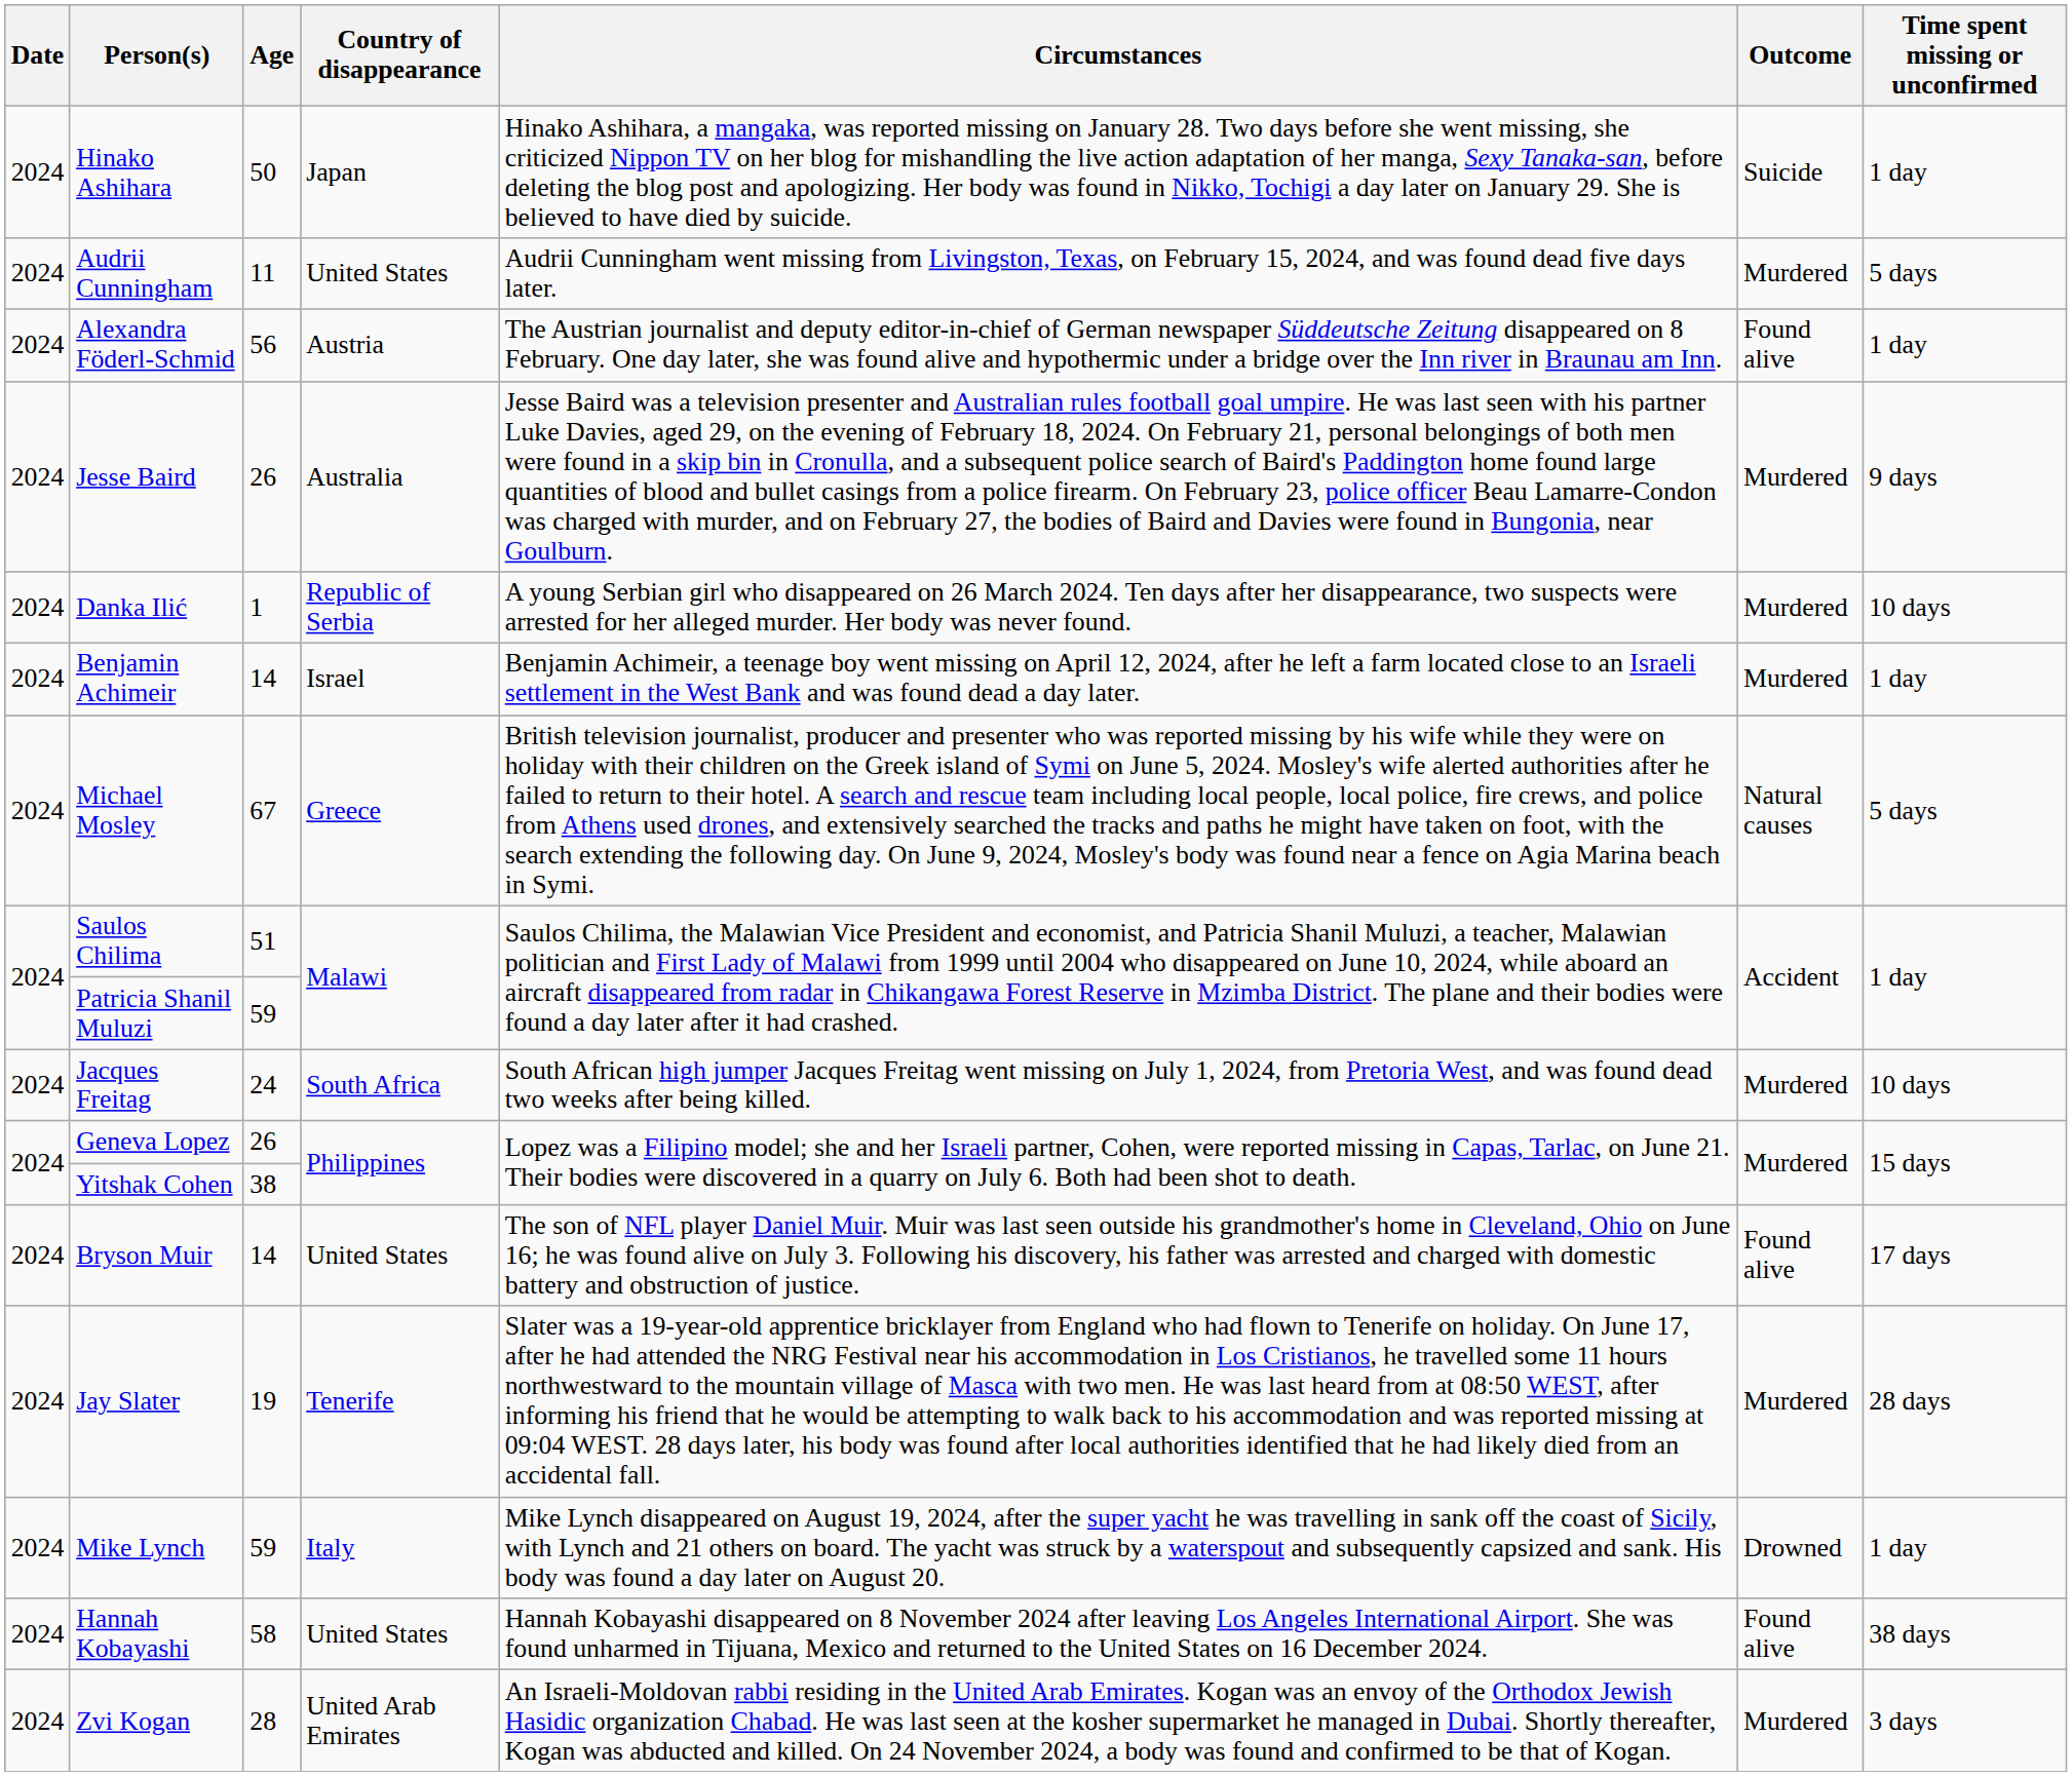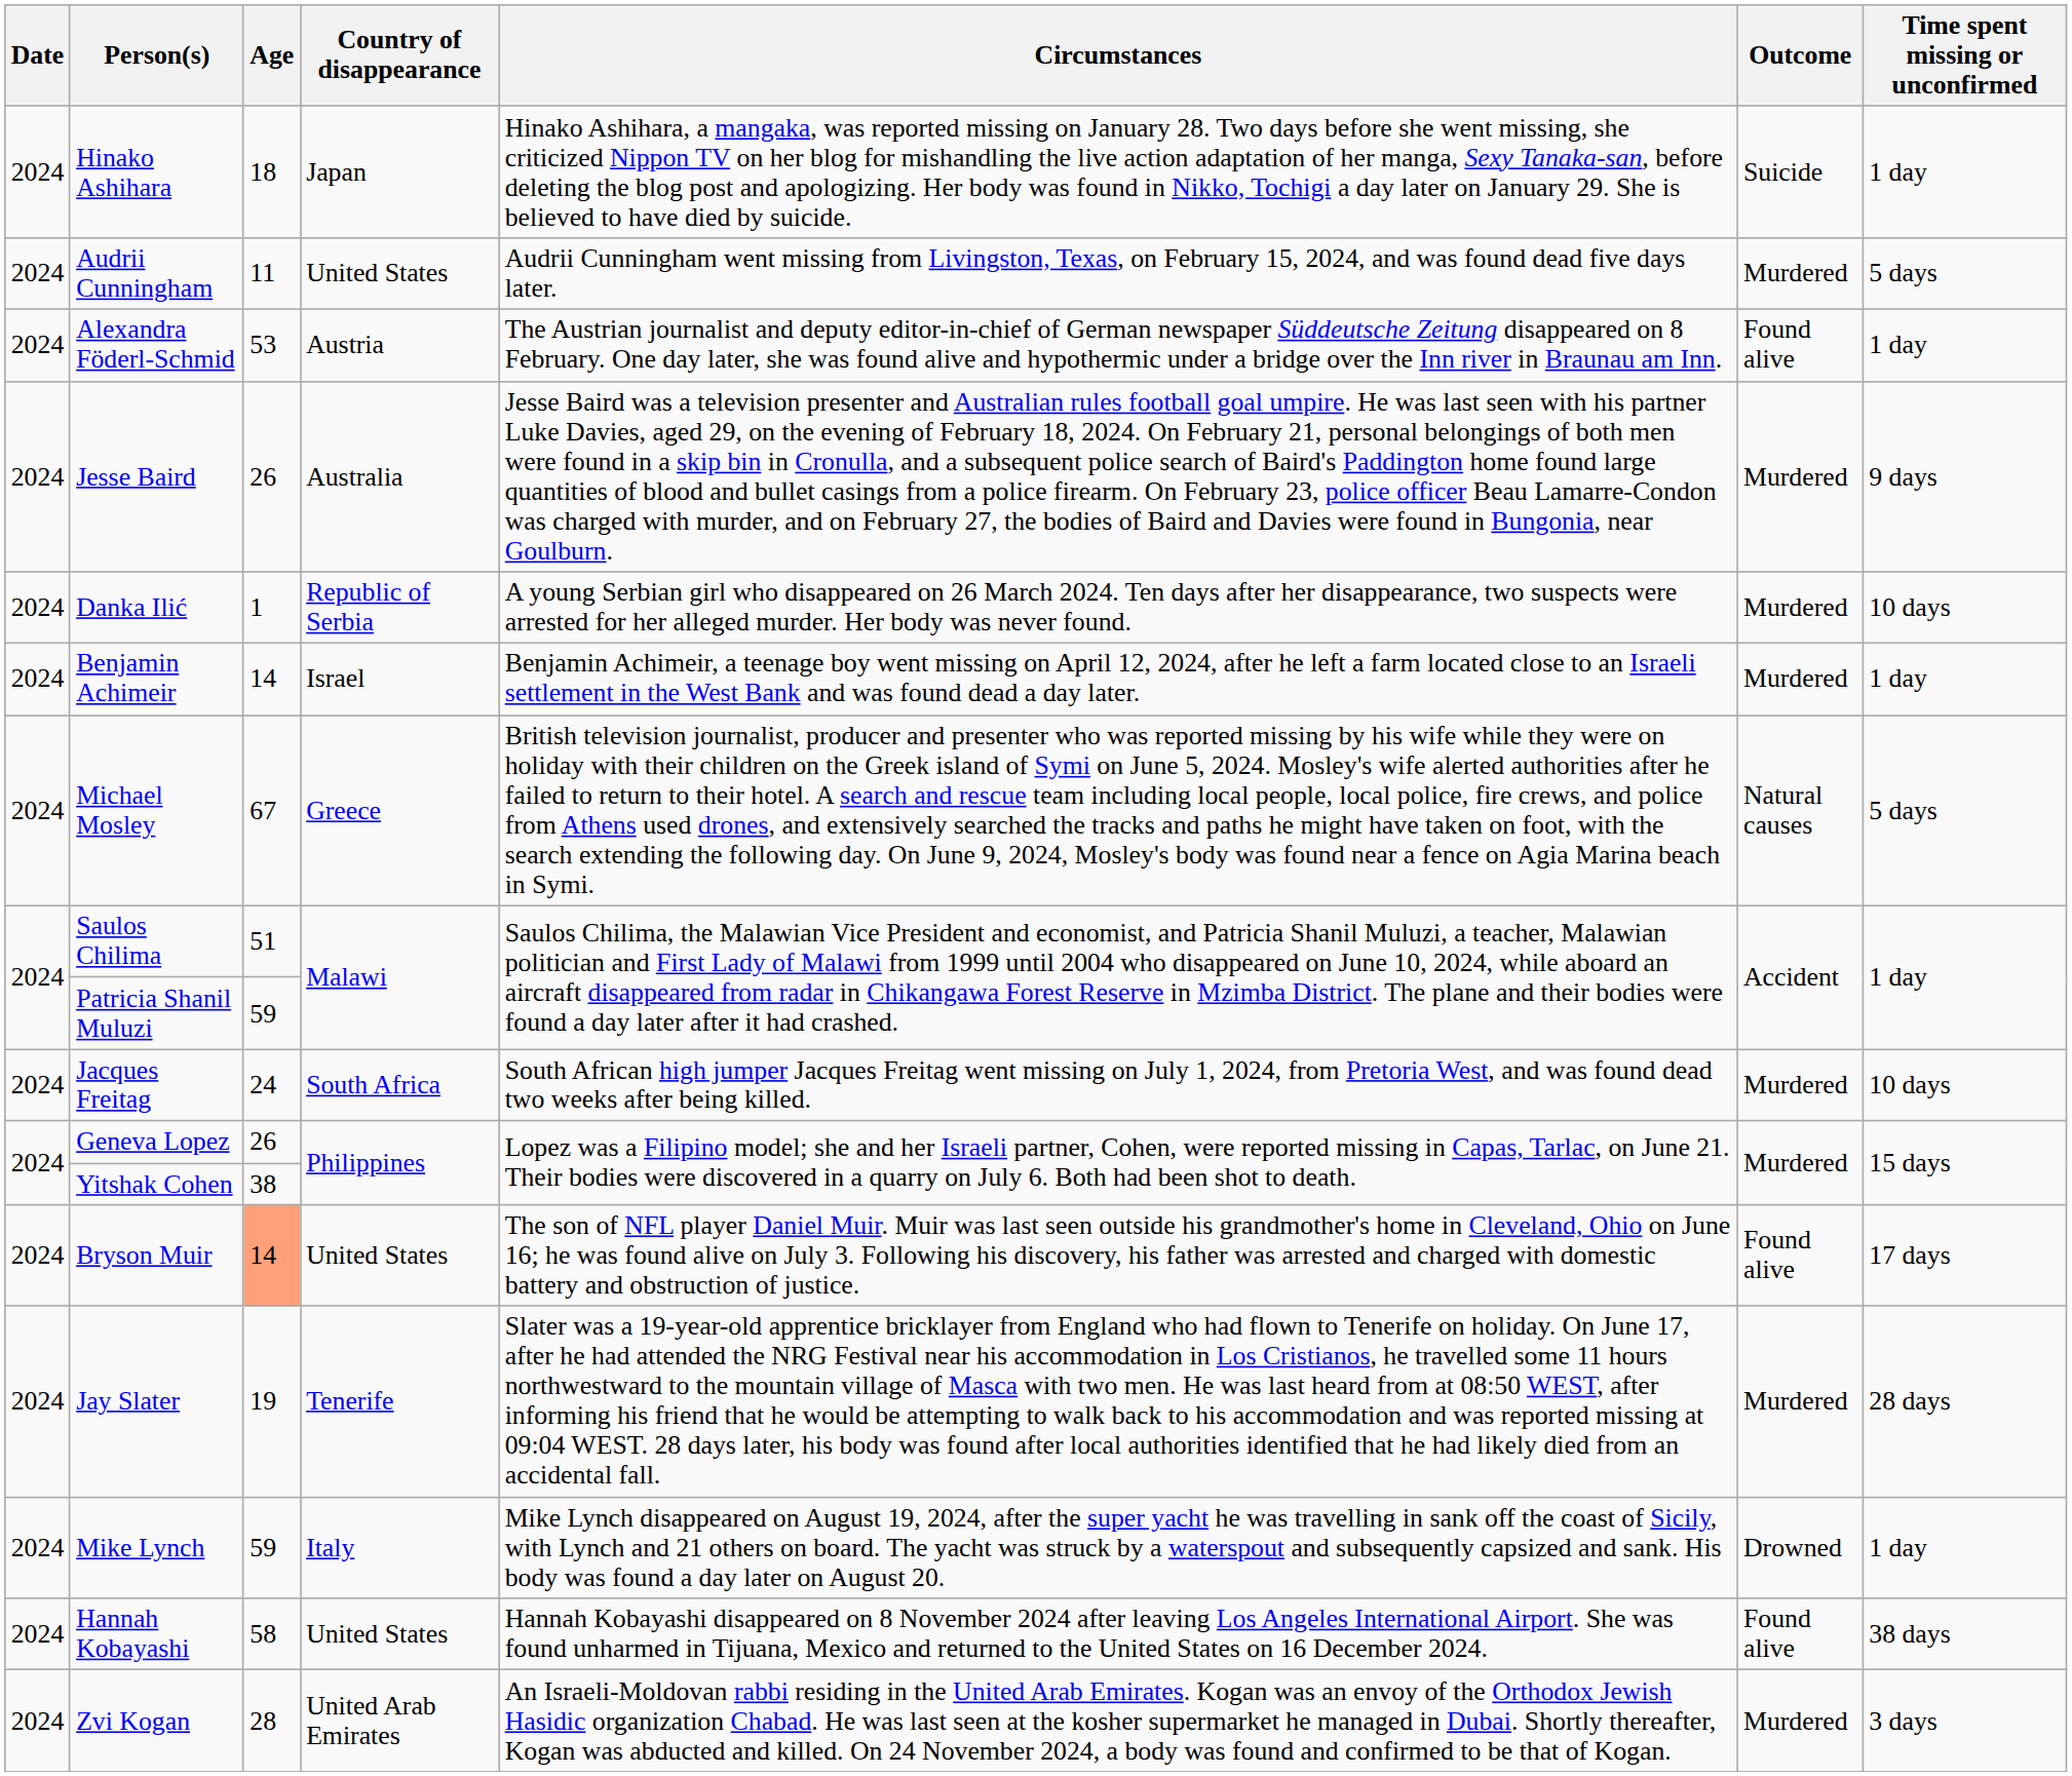 <table class="wikitable sortable zebra">
 <tr>
 <th data-sort-type="isoDate">Date</th>
 <th data-sort-type="text">Person(s)</th>
 <th data-sort-type="text">Age</th>
 <th data-sort-type="text">Country of disappearance</th>
 <th class="unsortable">Circumstances</th>
 <th data-sort-type="text">Outcome</th>
 <th>Time spent missing or unconfirmed</th>
 </tr>
 <tr>
 <td>2024</td>
 <td><a href='#'>Hinako Ashihara</a></td>
-<td>50</td>
+<td>18</td>
 <td>Japan</td>
 <td>Hinako Ashihara, a <a href='#'>mangaka</a>, was reported missing on January 28. Two days before she went missing, she criticized <a href='#'>Nippon TV</a> on her blog for mishandling the live action adaptation of her manga, <em><a href='#'>Sexy Tanaka-san</a>,</em> before deleting the blog post and apologizing. Her body was found in <a href='#'>Nikko, Tochigi</a> a day later on January 29. She is believed to have died by suicide.</td>
 <td>Suicide</td>
 <td>1 day</td>
 </tr>
 <tr>
 <td>2024</td>
 <td><a href='#'>Audrii Cunningham</a></td>
 <td>11</td>
 <td>United States</td>
 <td>Audrii Cunningham went missing from <a href='#'>Livingston, Texas</a>, on February 15, 2024, and was found dead five days later.</td>
 <td>Murdered</td>
 <td>5 days</td>
 </tr>
 <tr>
 <td>2024</td>
 <td><a href='#'>Alexandra Föderl-Schmid</a></td>
-<td>56</td>
+<td>53</td>
 <td>Austria</td>
 <td>The Austrian journalist and deputy editor-in-chief of German newspaper <em><a href='#'>Süddeutsche Zeitung</a></em> disappeared on 8 February. One day later, she was found alive and hypothermic under a bridge over the <a href='#'>Inn river</a> in <a href='#'>Braunau am Inn</a>.</td>
 <td>Found alive</td>
 <td>1 day</td>
 </tr>
 <tr>
 <td>2024</td>
 <td><a href='#'>Jesse Baird</a></td>
 <td>26</td>
 <td>Australia</td>
 <td>Jesse Baird was a television presenter and <a href='#'>Australian rules football</a> <a href='#'>goal umpire</a>. He was last seen with his partner Luke Davies, aged 29, on the evening of February 18, 2024. On February 21, personal belongings of both men were found in a <a href='#'>skip bin</a> in <a href='#'>Cronulla</a>, and a subsequent police search of Baird's <a href='#'>Paddington</a> home found large quantities of blood and bullet casings from a police firearm. On February 23, <a href='#'>police officer</a> Beau Lamarre-Condon was charged with murder, and on February 27, the bodies of Baird and Davies were found in <a href='#'>Bungonia</a>, near <a href='#'>Goulburn</a>.</td>
 <td>Murdered</td>
 <td>9 days</td>
 </tr>
 <tr>
 <td>2024</td>
 <td><a href='#'>Danka Ilić</a></td>
 <td>1</td>
 <td><a href='#'>Republic of Serbia</a></td>
 <td>A young Serbian girl who disappeared on 26 March 2024. Ten days after her disappearance, two suspects were arrested for her alleged murder. Her body was never found.</td>
 <td>Murdered</td>
 <td>10 days</td>
 </tr>
 <tr>
 <td>2024</td>
 <td><a href='#'>Benjamin Achimeir</a></td>
 <td>14</td>
 <td>Israel</td>
 <td>Benjamin Achimeir, a teenage boy went missing on April 12, 2024, after he left a farm located close to an <a href='#'>Israeli settlement in the West Bank</a> and was found dead a day later.</td>
 <td>Murdered</td>
 <td>1 day</td>
 </tr>
 <tr>
 <td>2024</td>
 <td><a href='#'>Michael Mosley</a></td>
 <td>67</td>
 <td><a href='#'>Greece</a></td>
 <td>British television journalist, producer and presenter who was reported missing by his wife while they were on holiday with their children on the Greek island of <a href='#'>Symi</a> on June 5, 2024. Mosley's wife alerted authorities after he failed to return to their hotel. A <a href='#'>search and rescue</a> team including local people, local police, fire crews, and police from <a href='#'>Athens</a> used <a href='#'>drones</a>, and extensively searched the tracks and paths he might have taken on foot, with the search extending the following day. On June 9, 2024, Mosley's body was found near a fence on Agia Marina beach in Symi.</td>
 <td>Natural causes</td>
 <td>5 days</td>
 </tr>
 <tr>
 <td rowspan="2">2024</td>
 <td><a href='#'>Saulos Chilima</a></td>
 <td>51</td>
 <td rowspan="2"><a href='#'>Malawi</a></td>
 <td rowspan="2">Saulos Chilima, the Malawian Vice President and economist, and Patricia Shanil Muluzi, a teacher, Malawian politician and <a href='#'>First Lady of Malawi</a> from 1999 until 2004 who disappeared on June 10, 2024, while aboard an aircraft <a href='#'>disappeared from radar</a> in <a href='#'>Chikangawa Forest Reserve</a> in <a href='#'>Mzimba District</a>. The plane and their bodies were found a day later after it had crashed.</td>
 <td rowspan="2">Accident</td>
 <td rowspan="2">1 day</td>
 </tr>
 <tr>
 <td><a href='#'>Patricia Shanil Muluzi</a></td>
 <td>59</td>
 </tr>
 <tr>
 <td>2024</td>
 <td><a href='#'>Jacques Freitag</a></td>
 <td>24</td>
 <td><a href='#'>South Africa</a></td>
 <td>South African <a href='#'>high jumper</a> Jacques Freitag went missing on July 1, 2024, from <a href='#'>Pretoria West</a>, and was found dead two weeks after being killed.</td>
 <td>Murdered</td>
 <td>10 days</td>
 </tr>
 <tr>
 <td rowspan="2">2024</td>
 <td><a href='#'>Geneva Lopez</a></td>
 <td>26</td>
 <td rowspan="2"><a href='#'>Philippines</a></td>
 <td rowspan="2">Lopez was a <a href='#'>Filipino</a> model; she and her <a href='#'>Israeli</a> partner, Cohen, were reported missing in <a href='#'>Capas, Tarlac</a>, on June 21. Their bodies were discovered in a quarry on July 6. Both had been shot to death.</td>
 <td rowspan="2">Murdered</td>
 <td rowspan="2">15 days</td>
 </tr>
 <tr>
 <td><a href='#'>Yitshak Cohen</a></td>
 <td>38</td>
 </tr>
 <tr>
 <td>2024</td>
 <td><a href='#'>Bryson Muir</a></td>
-<td>14</td>
+<td style="background: lightsalmon;">14</td>
 <td>United States</td>
 <td>The son of <a href='#'>NFL</a> player <a href='#'>Daniel Muir</a>. Muir was last seen outside his grandmother's home in <a href='#'>Cleveland, Ohio</a> on June 16; he was found alive on July 3. Following his discovery, his father was arrested and charged with domestic battery and obstruction of justice.</td>
 <td>Found alive</td>
 <td>17 days</td>
 </tr>
 <tr>
 <td>2024</td>
 <td><a href='#'>Jay Slater</a></td>
 <td>19</td>
 <td><a href='#'>Tenerife</a></td>
 <td>Slater was a 19-year-old apprentice bricklayer from England who had flown to Tenerife on holiday. On June 17, after he had attended the NRG Festival near his accommodation in <a href='#'>Los Cristianos</a>, he travelled some 11 hours northwestward to the mountain village of <a href='#'>Masca</a> with two men. He was last heard from at 08:50 <a href='#'>WEST</a>, after informing his friend that he would be attempting to walk back to his accommodation and was reported missing at 09:04 WEST. 28 days later, his body was found after local authorities identified that he had likely died from an accidental fall.</td>
 <td>Murdered</td>
 <td>28 days</td>
 </tr>
 <tr>
 <td>2024</td>
 <td><a href='#'>Mike Lynch</a></td>
 <td>59</td>
 <td><a href='#'>Italy</a></td>
 <td>Mike Lynch disappeared on August 19, 2024, after the <a href='#'>super yacht</a> he was travelling in sank off the coast of <a href='#'>Sicily</a>, with Lynch and 21 others on board. The yacht was struck by a <a href='#'>waterspout</a> and subsequently capsized and sank. His body was found a day later on August 20.</td>
 <td>Drowned</td>
 <td>1 day</td>
 </tr>
 <tr>
 <td>2024</td>
 <td><a href='#'>Hannah Kobayashi</a></td>
 <td>58</td>
 <td>United States</td>
 <td>Hannah Kobayashi disappeared on 8 November 2024 after leaving <a href='#'>Los Angeles International Airport</a>. She was found unharmed in Tijuana, Mexico and returned to the United States on 16 December 2024.</td>
 <td>Found alive</td>
 <td>38 days</td>
 </tr>
 <tr>
 <td>2024</td>
 <td><a href='#'>Zvi Kogan</a></td>
 <td>28</td>
 <td>United Arab Emirates</td>
 <td>An Israeli-Moldovan <a href='#'>rabbi</a> residing in the <a href='#'>United Arab Emirates</a>. Kogan was an envoy of the <a href='#'>Orthodox Jewish</a> <a href='#'>Hasidic</a> organization <a href='#'>Chabad</a>. He was last seen at the kosher supermarket he managed in <a href='#'>Dubai</a>. Shortly thereafter, Kogan was abducted and killed. On 24 November 2024, a body was found and confirmed to be that of Kogan.</td>
 <td>Murdered</td>
 <td>3 days</td>
 </tr>
 </table>
